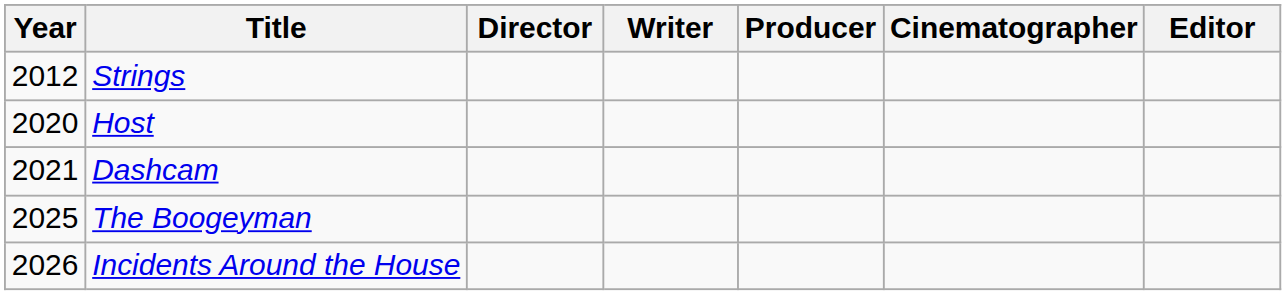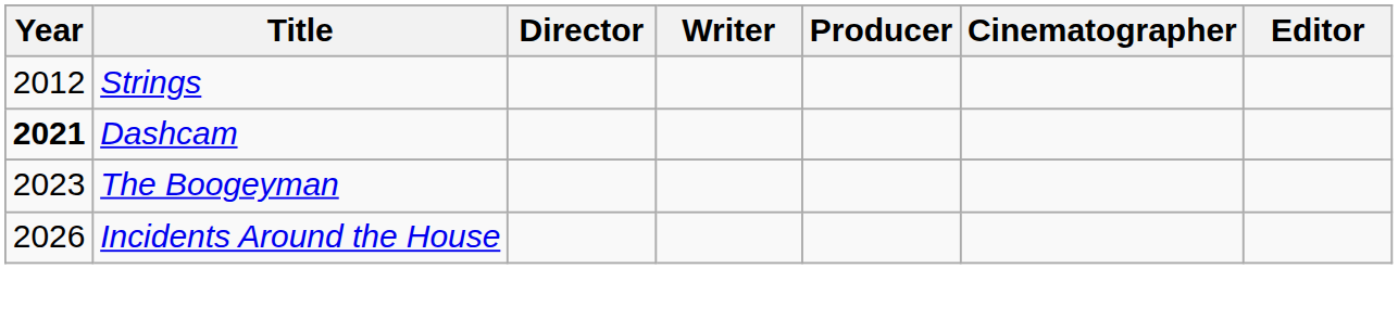 <table class="wikitable sortable">
 <tr>
 <th>Year</th>
 <th>Title</th>
 <th width=65>Director</th>
 <th width=65>Writer</th>
 <th width=65>Producer</th>
 <th width=65>Cinematographer</th>
 <th width=65>Editor</th>
 </tr>
 <tr>
 <td>2012</td>
 <td><em><a href='#'>Strings</a></em></td>
 <td></td>
 <td></td>
 <td></td>
 <td></td>
 <td></td>
 </tr>
 <tr>
-<td>2020</td>
-<td><em><a href='#'>Host</a></em></td>
-<td></td>
-<td></td>
-<td></td>
-<td></td>
-<td></td>
-</tr>
-<tr>
-<td>2021</td>
+<td><strong>2021</strong></td>
 <td><em><a href='#'>Dashcam</a></em></td>
 <td></td>
 <td></td>
 <td></td>
 <td></td>
 <td></td>
 </tr>
 <tr>
-<td>2025</td>
+<td>2023</td>
 <td><em><a href='#'>The Boogeyman</a></em></td>
 <td></td>
 <td></td>
 <td></td>
 <td></td>
 <td></td>
 </tr>
 <tr>
 <td>2026</td>
 <td><em><a href='#'>Incidents Around the House</a></em></td>
 <td></td>
 <td></td>
 <td></td>
 <td></td>
 <td></td>
 </tr>
 </table>
